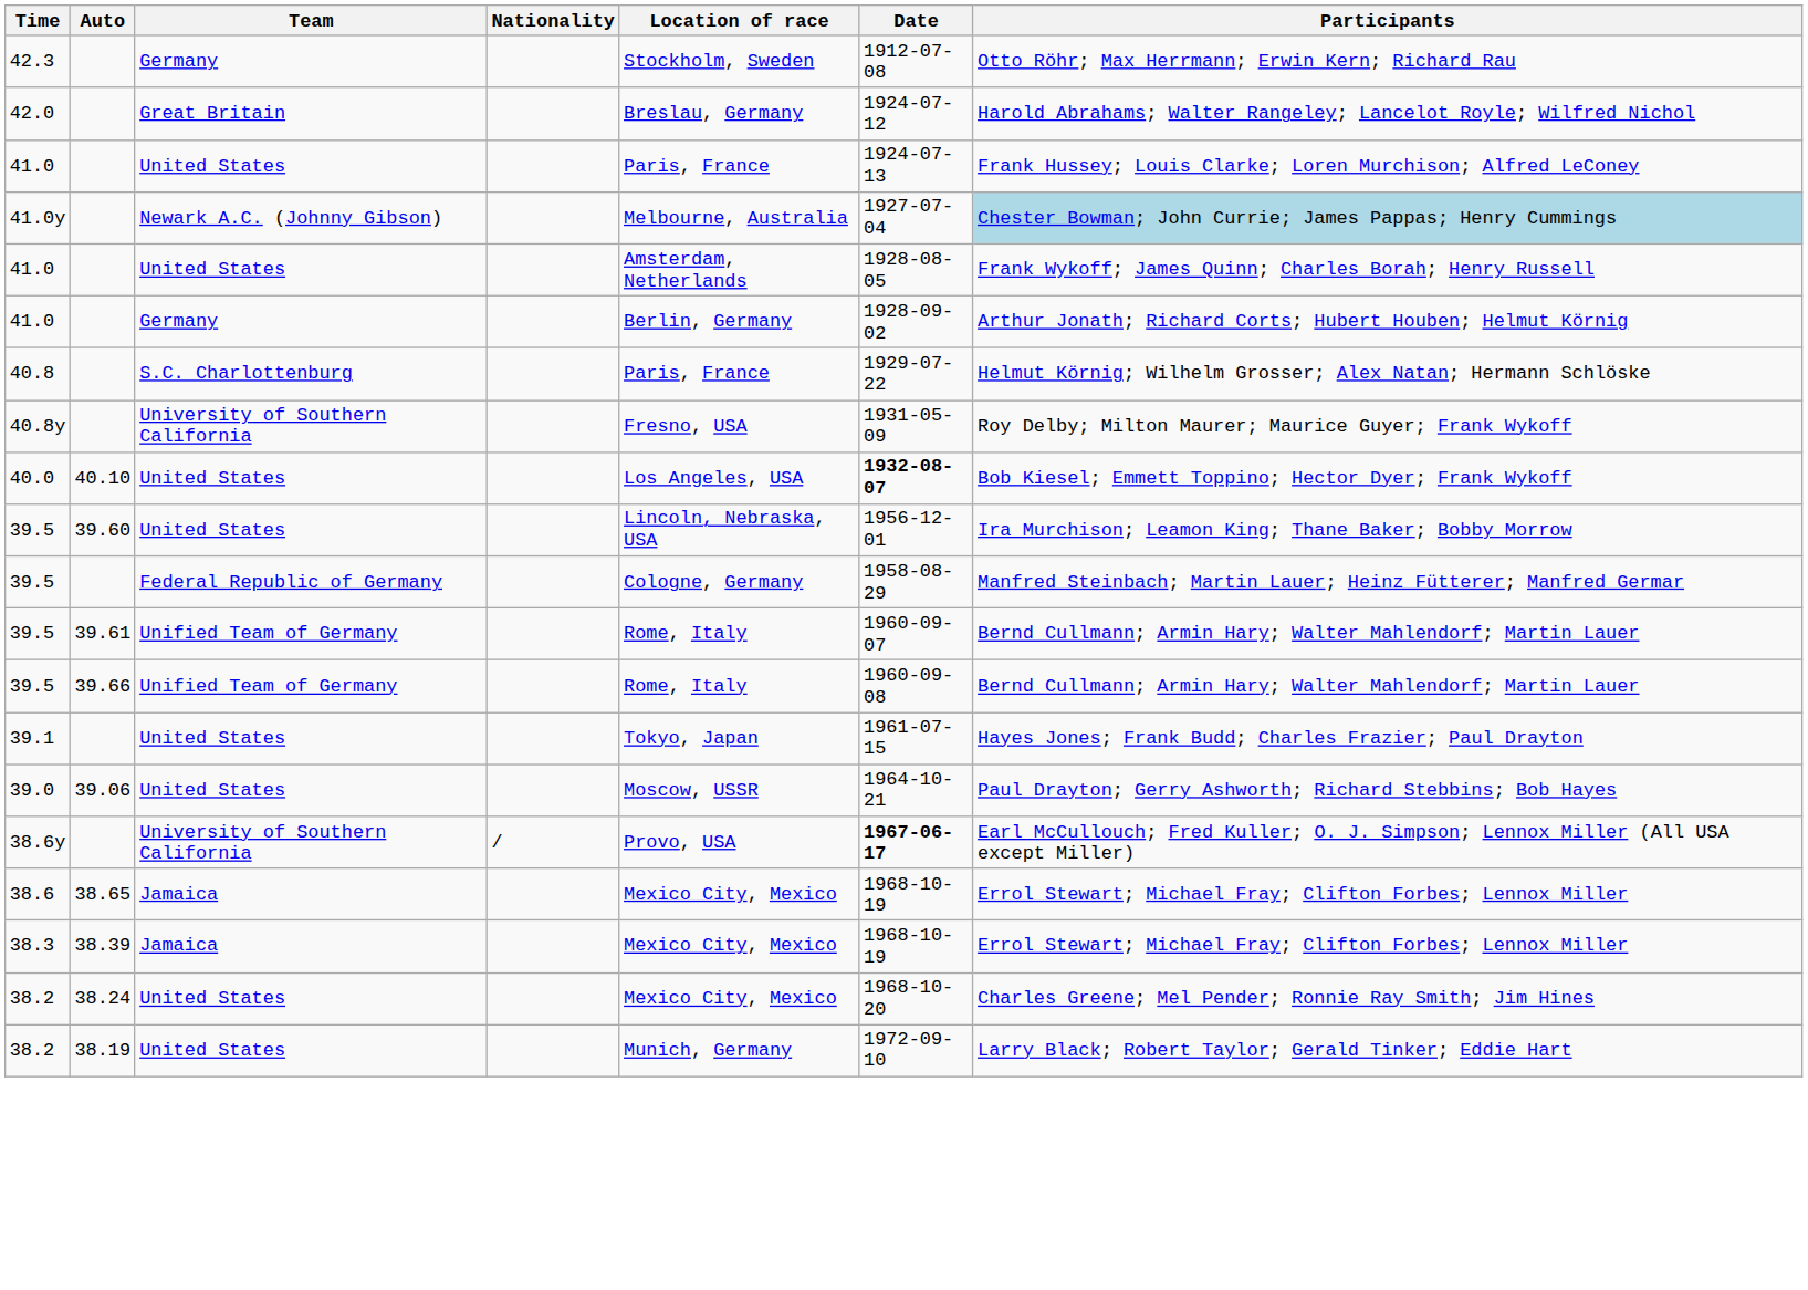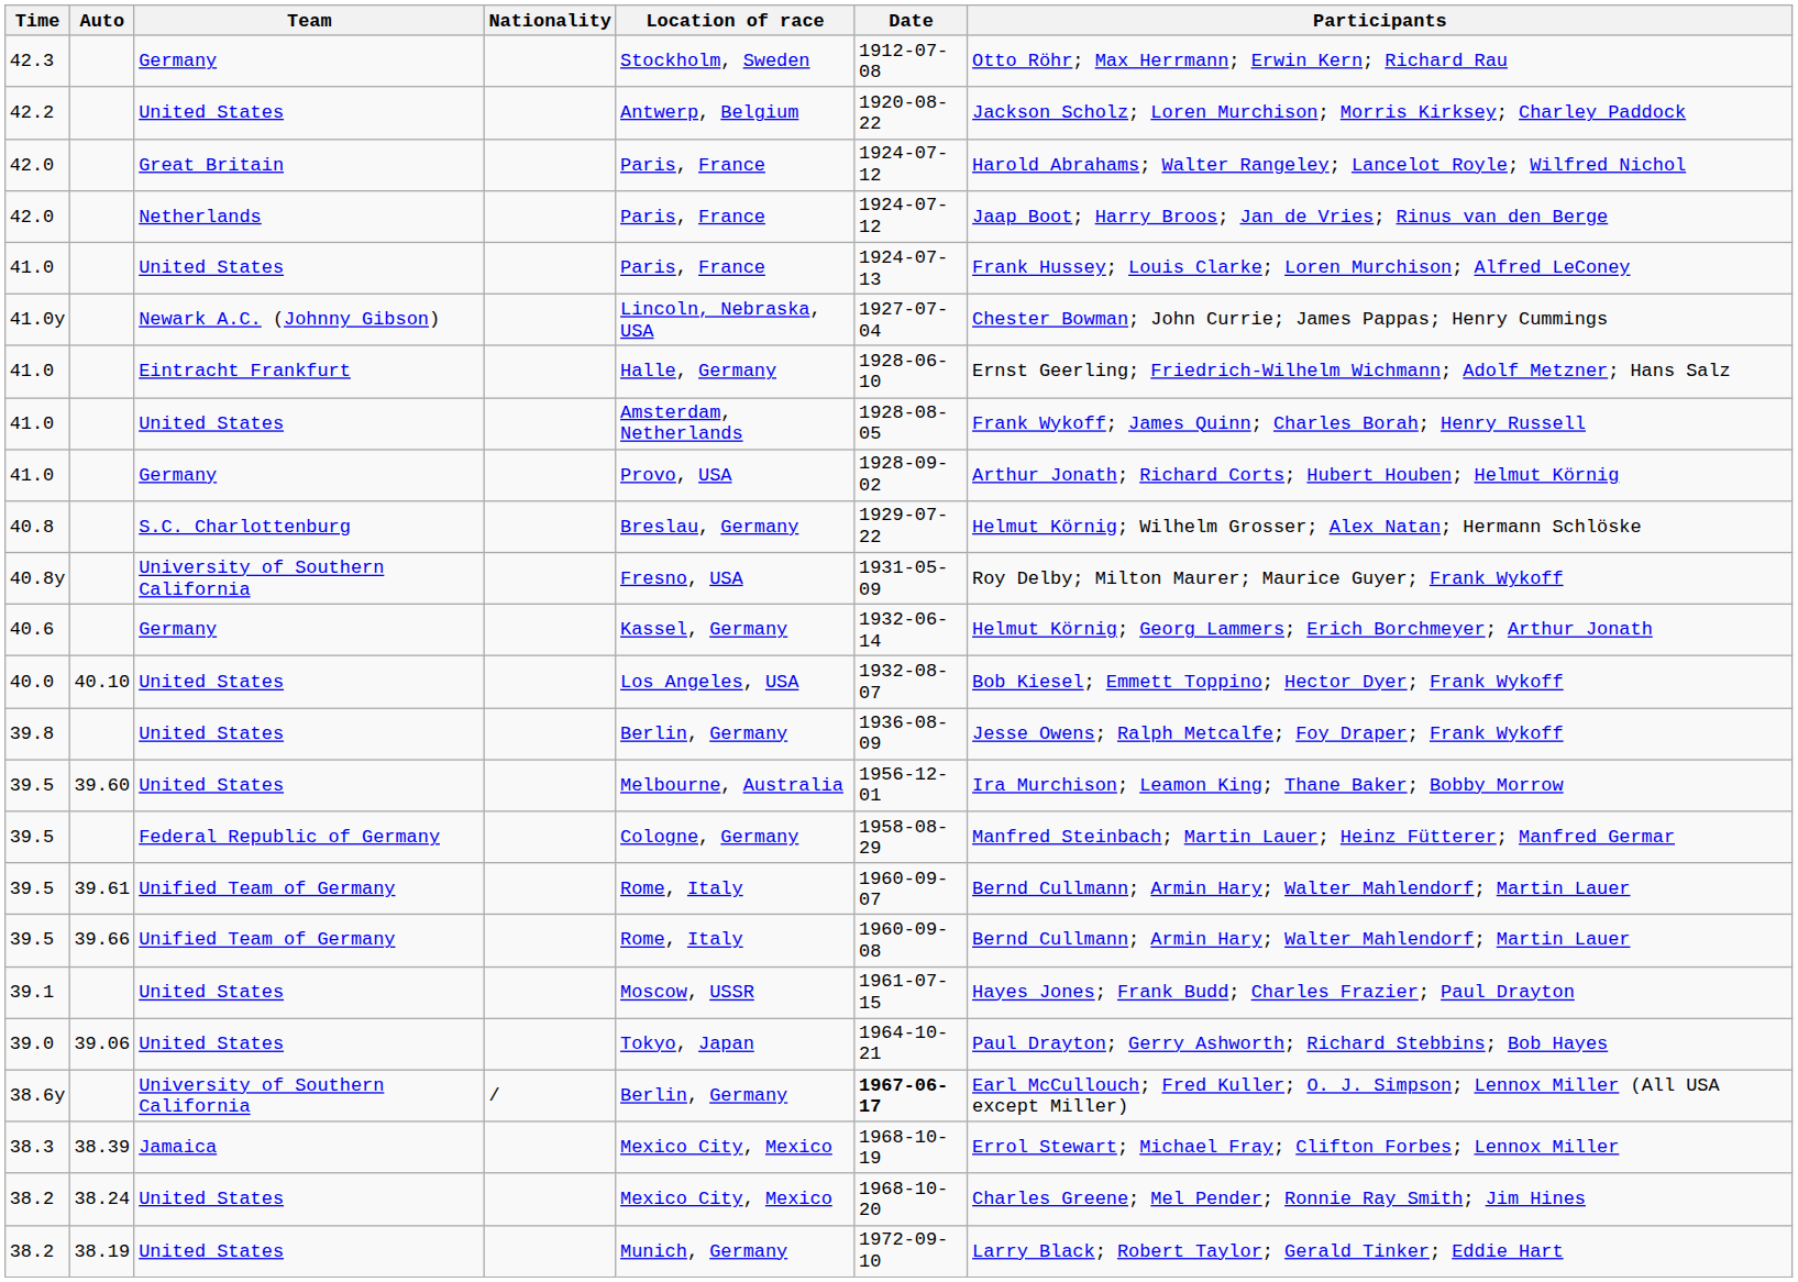 <table class="wikitable" border="1">
 <tr>
 <th>Time</th>
 <th>Auto</th>
 <th>Team</th>
 <th>Nationality</th>
 <th>Location of race</th>
 <th>Date</th>
 <th>Participants</th>
 </tr>
 <tr>
 <td>42.3</td>
 <td></td>
 <td><a href='#'>Germany</a></td>
 <td></td>
 <td><a href='#'>Stockholm</a>, <a href='#'>Sweden</a></td>
 <td>1912-07-08</td>
 <td><a href='#'>Otto Röhr</a>; <a href='#'>Max Herrmann</a>; <a href='#'>Erwin Kern</a>; <a href='#'>Richard Rau</a></td>
 </tr>
 <tr>
+<td>42.2</td>
+<td></td>
+<td><a href='#'>United States</a></td>
+<td></td>
+<td><a href='#'>Antwerp</a>, <a href='#'>Belgium</a></td>
+<td>1920-08-22</td>
+<td><a href='#'>Jackson Scholz</a>; <a href='#'>Loren Murchison</a>; <a href='#'>Morris Kirksey</a>; <a href='#'>Charley Paddock</a></td>
+</tr>
+<tr>
 <td>42.0</td>
 <td></td>
 <td><a href='#'>Great Britain</a></td>
 <td></td>
-<td><a href='#'>Breslau</a>, <a href='#'>Germany</a></td>
+<td><a href='#'>Paris</a>, <a href='#'>France</a></td>
 <td>1924-07-12</td>
 <td><a href='#'>Harold Abrahams</a>; <a href='#'>Walter Rangeley</a>; <a href='#'>Lancelot Royle</a>; <a href='#'>Wilfred Nichol</a></td>
+</tr>
+<tr>
+<td>42.0</td>
+<td></td>
+<td><a href='#'>Netherlands</a></td>
+<td></td>
+<td><a href='#'>Paris</a>, <a href='#'>France</a></td>
+<td>1924-07-12</td>
+<td><a href='#'>Jaap Boot</a>; <a href='#'>Harry Broos</a>; <a href='#'>Jan de Vries</a>; <a href='#'>Rinus van den Berge</a></td>
 </tr>
 <tr>
 <td>41.0</td>
 <td></td>
 <td><a href='#'>United States</a></td>
 <td></td>
 <td><a href='#'>Paris</a>, <a href='#'>France</a></td>
 <td>1924-07-13</td>
 <td><a href='#'>Frank Hussey</a>; <a href='#'>Louis Clarke</a>; <a href='#'>Loren Murchison</a>; <a href='#'>Alfred LeConey</a></td>
 </tr>
 <tr>
 <td>41.0y</td>
 <td></td>
 <td><a href='#'>Newark A.C.</a> (<a href='#'>Johnny Gibson</a>)</td>
 <td></td>
-<td><a href='#'>Melbourne</a>, <a href='#'>Australia</a></td>
+<td><a href='#'>Lincoln, Nebraska</a>, <a href='#'>USA</a></td>
 <td>1927-07-04</td>
-<td style="background: lightblue;"><a href='#'>Chester Bowman</a>; John Currie; James Pappas; Henry Cummings</td>
+<td><a href='#'>Chester Bowman</a>; John Currie; James Pappas; Henry Cummings</td>
+</tr>
+<tr>
+<td>41.0</td>
+<td></td>
+<td><a href='#'>Eintracht Frankfurt</a></td>
+<td></td>
+<td><a href='#'>Halle</a>, <a href='#'>Germany</a></td>
+<td>1928-06-10</td>
+<td>Ernst Geerling; <a href='#'>Friedrich-Wilhelm Wichmann</a>; <a href='#'>Adolf Metzner</a>; Hans Salz</td>
 </tr>
 <tr>
 <td>41.0</td>
 <td></td>
 <td><a href='#'>United States</a></td>
 <td></td>
 <td><a href='#'>Amsterdam</a>, <a href='#'>Netherlands</a></td>
 <td>1928-08-05</td>
 <td><a href='#'>Frank Wykoff</a>; <a href='#'>James Quinn</a>; <a href='#'>Charles Borah</a>; <a href='#'>Henry Russell</a></td>
 </tr>
 <tr>
 <td>41.0</td>
 <td></td>
 <td><a href='#'>Germany</a></td>
 <td></td>
-<td><a href='#'>Berlin</a>, <a href='#'>Germany</a></td>
+<td><a href='#'>Provo</a>, <a href='#'>USA</a></td>
 <td>1928-09-02</td>
 <td><a href='#'>Arthur Jonath</a>; <a href='#'>Richard Corts</a>; <a href='#'>Hubert Houben</a>; <a href='#'>Helmut Körnig</a></td>
 </tr>
 <tr>
 <td>40.8</td>
 <td></td>
 <td><a href='#'>S.C. Charlottenburg</a></td>
 <td></td>
-<td><a href='#'>Paris</a>, <a href='#'>France</a></td>
+<td><a href='#'>Breslau</a>, <a href='#'>Germany</a></td>
 <td>1929-07-22</td>
 <td><a href='#'>Helmut Körnig</a>; Wilhelm Grosser; <a href='#'>Alex Natan</a>; Hermann Schlöske</td>
 </tr>
 <tr>
 <td>40.8y</td>
 <td></td>
 <td><a href='#'>University of Southern California</a></td>
 <td></td>
 <td><a href='#'>Fresno</a>, <a href='#'>USA</a></td>
 <td>1931-05-09</td>
 <td>Roy Delby; Milton Maurer; Maurice Guyer; <a href='#'>Frank Wykoff</a></td>
 </tr>
 <tr>
+<td>40.6</td>
+<td></td>
+<td><a href='#'>Germany</a></td>
+<td></td>
+<td><a href='#'>Kassel</a>, <a href='#'>Germany</a></td>
+<td>1932-06-14</td>
+<td><a href='#'>Helmut Körnig</a>; <a href='#'>Georg Lammers</a>; <a href='#'>Erich Borchmeyer</a>; <a href='#'>Arthur Jonath</a></td>
+</tr>
+<tr>
 <td>40.0</td>
 <td>40.10</td>
 <td><a href='#'>United States</a></td>
 <td></td>
 <td><a href='#'>Los Angeles</a>, <a href='#'>USA</a></td>
-<td><strong>1932-08-07</strong></td>
+<td>1932-08-07</td>
 <td><a href='#'>Bob Kiesel</a>; <a href='#'>Emmett Toppino</a>; <a href='#'>Hector Dyer</a>; <a href='#'>Frank Wykoff</a></td>
+</tr>
+<tr>
+<td>39.8</td>
+<td></td>
+<td><a href='#'>United States</a></td>
+<td></td>
+<td><a href='#'>Berlin</a>, <a href='#'>Germany</a></td>
+<td>1936-08-09</td>
+<td><a href='#'>Jesse Owens</a>; <a href='#'>Ralph Metcalfe</a>; <a href='#'>Foy Draper</a>; <a href='#'>Frank Wykoff</a></td>
 </tr>
 <tr>
 <td>39.5</td>
 <td>39.60</td>
 <td><a href='#'>United States</a></td>
 <td></td>
-<td><a href='#'>Lincoln, Nebraska</a>, <a href='#'>USA</a></td>
+<td><a href='#'>Melbourne</a>, <a href='#'>Australia</a></td>
 <td>1956-12-01</td>
 <td><a href='#'>Ira Murchison</a>; <a href='#'>Leamon King</a>; <a href='#'>Thane Baker</a>; <a href='#'>Bobby Morrow</a></td>
 </tr>
 <tr>
 <td>39.5</td>
 <td></td>
 <td><a href='#'>Federal Republic of Germany</a></td>
 <td></td>
 <td><a href='#'>Cologne</a>, <a href='#'>Germany</a></td>
 <td>1958-08-29</td>
 <td><a href='#'>Manfred Steinbach</a>; <a href='#'>Martin Lauer</a>; <a href='#'>Heinz Fütterer</a>; <a href='#'>Manfred Germar</a></td>
 </tr>
 <tr>
 <td>39.5</td>
 <td>39.61</td>
 <td><a href='#'>Unified Team of Germany</a></td>
 <td></td>
 <td><a href='#'>Rome</a>, <a href='#'>Italy</a></td>
 <td>1960-09-07</td>
 <td><a href='#'>Bernd Cullmann</a>; <a href='#'>Armin Hary</a>; <a href='#'>Walter Mahlendorf</a>; <a href='#'>Martin Lauer</a></td>
 </tr>
 <tr>
 <td>39.5</td>
 <td>39.66</td>
 <td><a href='#'>Unified Team of Germany</a></td>
 <td></td>
 <td><a href='#'>Rome</a>, <a href='#'>Italy</a></td>
 <td>1960-09-08</td>
 <td><a href='#'>Bernd Cullmann</a>; <a href='#'>Armin Hary</a>; <a href='#'>Walter Mahlendorf</a>; <a href='#'>Martin Lauer</a></td>
 </tr>
 <tr>
 <td>39.1</td>
 <td></td>
 <td><a href='#'>United States</a></td>
 <td></td>
-<td><a href='#'>Tokyo</a>, <a href='#'>Japan</a></td>
+<td><a href='#'>Moscow</a>, <a href='#'>USSR</a></td>
 <td>1961-07-15</td>
 <td><a href='#'>Hayes Jones</a>; <a href='#'>Frank Budd</a>; <a href='#'>Charles Frazier</a>; <a href='#'>Paul Drayton</a></td>
 </tr>
 <tr>
 <td>39.0</td>
 <td>39.06</td>
 <td><a href='#'>United States</a></td>
 <td></td>
-<td><a href='#'>Moscow</a>, <a href='#'>USSR</a></td>
+<td><a href='#'>Tokyo</a>, <a href='#'>Japan</a></td>
 <td>1964-10-21</td>
 <td><a href='#'>Paul Drayton</a>; <a href='#'>Gerry Ashworth</a>; <a href='#'>Richard Stebbins</a>; <a href='#'>Bob Hayes</a></td>
 </tr>
 <tr>
 <td>38.6y</td>
 <td></td>
 <td><a href='#'>University of Southern California</a></td>
 <td>/</td>
-<td><a href='#'>Provo</a>, <a href='#'>USA</a></td>
+<td><a href='#'>Berlin</a>, <a href='#'>Germany</a></td>
 <td><strong>1967-06-17</strong></td>
 <td><a href='#'>Earl McCullouch</a>; <a href='#'>Fred Kuller</a>; <a href='#'>O. J. Simpson</a>; <a href='#'>Lennox Miller</a> (All USA except Miller)</td>
-</tr>
-<tr>
-<td>38.6</td>
-<td>38.65</td>
-<td><a href='#'>Jamaica</a></td>
-<td></td>
-<td><a href='#'>Mexico City</a>, <a href='#'>Mexico</a></td>
-<td>1968-10-19</td>
-<td><a href='#'>Errol Stewart</a>; <a href='#'>Michael Fray</a>; <a href='#'>Clifton Forbes</a>; <a href='#'>Lennox Miller</a></td>
 </tr>
 <tr>
 <td>38.3</td>
 <td>38.39</td>
 <td><a href='#'>Jamaica</a></td>
 <td></td>
 <td><a href='#'>Mexico City</a>, <a href='#'>Mexico</a></td>
 <td>1968-10-19</td>
 <td><a href='#'>Errol Stewart</a>; <a href='#'>Michael Fray</a>; <a href='#'>Clifton Forbes</a>;  <a href='#'>Lennox Miller</a></td>
 </tr>
 <tr>
 <td>38.2</td>
 <td>38.24</td>
 <td><a href='#'>United States</a></td>
 <td></td>
 <td><a href='#'>Mexico City</a>, <a href='#'>Mexico</a></td>
 <td>1968-10-20</td>
 <td><a href='#'>Charles Greene</a>; <a href='#'>Mel Pender</a>; <a href='#'>Ronnie Ray Smith</a>; <a href='#'>Jim Hines</a></td>
 </tr>
 <tr>
 <td>38.2</td>
 <td>38.19</td>
 <td><a href='#'>United States</a></td>
 <td></td>
 <td><a href='#'>Munich</a>, <a href='#'>Germany</a></td>
 <td>1972-09-10</td>
 <td><a href='#'>Larry Black</a>; <a href='#'>Robert Taylor</a>; <a href='#'>Gerald Tinker</a>; <a href='#'>Eddie Hart</a></td>
 </tr>
 </table>
